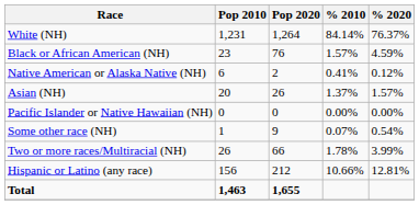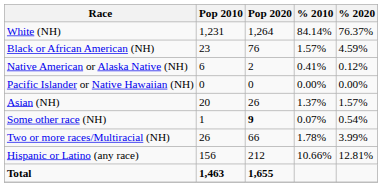 <table class="wikitable">
 <tr>
 <th>Race</th>
 <th>Pop 2010</th>
 <th>Pop 2020</th>
 <th>% 2010</th>
 <th>% 2020</th>
 </tr>
 <tr>
 <td><a href='#'>White</a> (NH)</td>
 <td>1,231</td>
 <td>1,264</td>
 <td>84.14%</td>
 <td>76.37%</td>
 </tr>
 <tr>
 <td><a href='#'>Black or African American</a> (NH)</td>
 <td>23</td>
 <td>76</td>
 <td>1.57%</td>
 <td>4.59%</td>
 </tr>
 <tr>
 <td><a href='#'>Native American</a> or <a href='#'>Alaska Native</a> (NH)</td>
 <td>6</td>
 <td>2</td>
 <td>0.41%</td>
 <td>0.12%</td>
 </tr>
 <tr>
+<td><a href='#'>Pacific Islander</a> or <a href='#'>Native Hawaiian</a> (NH)</td>
+<td>0</td>
+<td>0</td>
+<td>0.00%</td>
+<td>0.00%</td>
+</tr>
+<tr>
 <td><a href='#'>Asian</a> (NH)</td>
 <td>20</td>
 <td>26</td>
 <td>1.37%</td>
 <td>1.57%</td>
 </tr>
 <tr>
-<td><a href='#'>Pacific Islander</a> or <a href='#'>Native Hawaiian</a> (NH)</td>
-<td>0</td>
-<td>0</td>
-<td>0.00%</td>
-<td>0.00%</td>
-</tr>
-<tr>
 <td><a href='#'>Some other race</a> (NH)</td>
 <td>1</td>
-<td>9</td>
+<td><strong>9</strong></td>
 <td>0.07%</td>
 <td>0.54%</td>
 </tr>
 <tr>
 <td><a href='#'>Two or more races/Multiracial</a> (NH)</td>
 <td>26</td>
 <td>66</td>
 <td>1.78%</td>
 <td>3.99%</td>
 </tr>
 <tr>
 <td><a href='#'>Hispanic or Latino</a> (any race)</td>
 <td>156</td>
 <td>212</td>
 <td>10.66%</td>
 <td>12.81%</td>
 </tr>
 <tr>
 <td><strong>Total</strong></td>
 <td><strong>1,463</strong></td>
 <td><strong>1,655</strong></td>
 <td></td>
 <td></td>
 </tr>
 <tr>
 </tr>
 </table>
